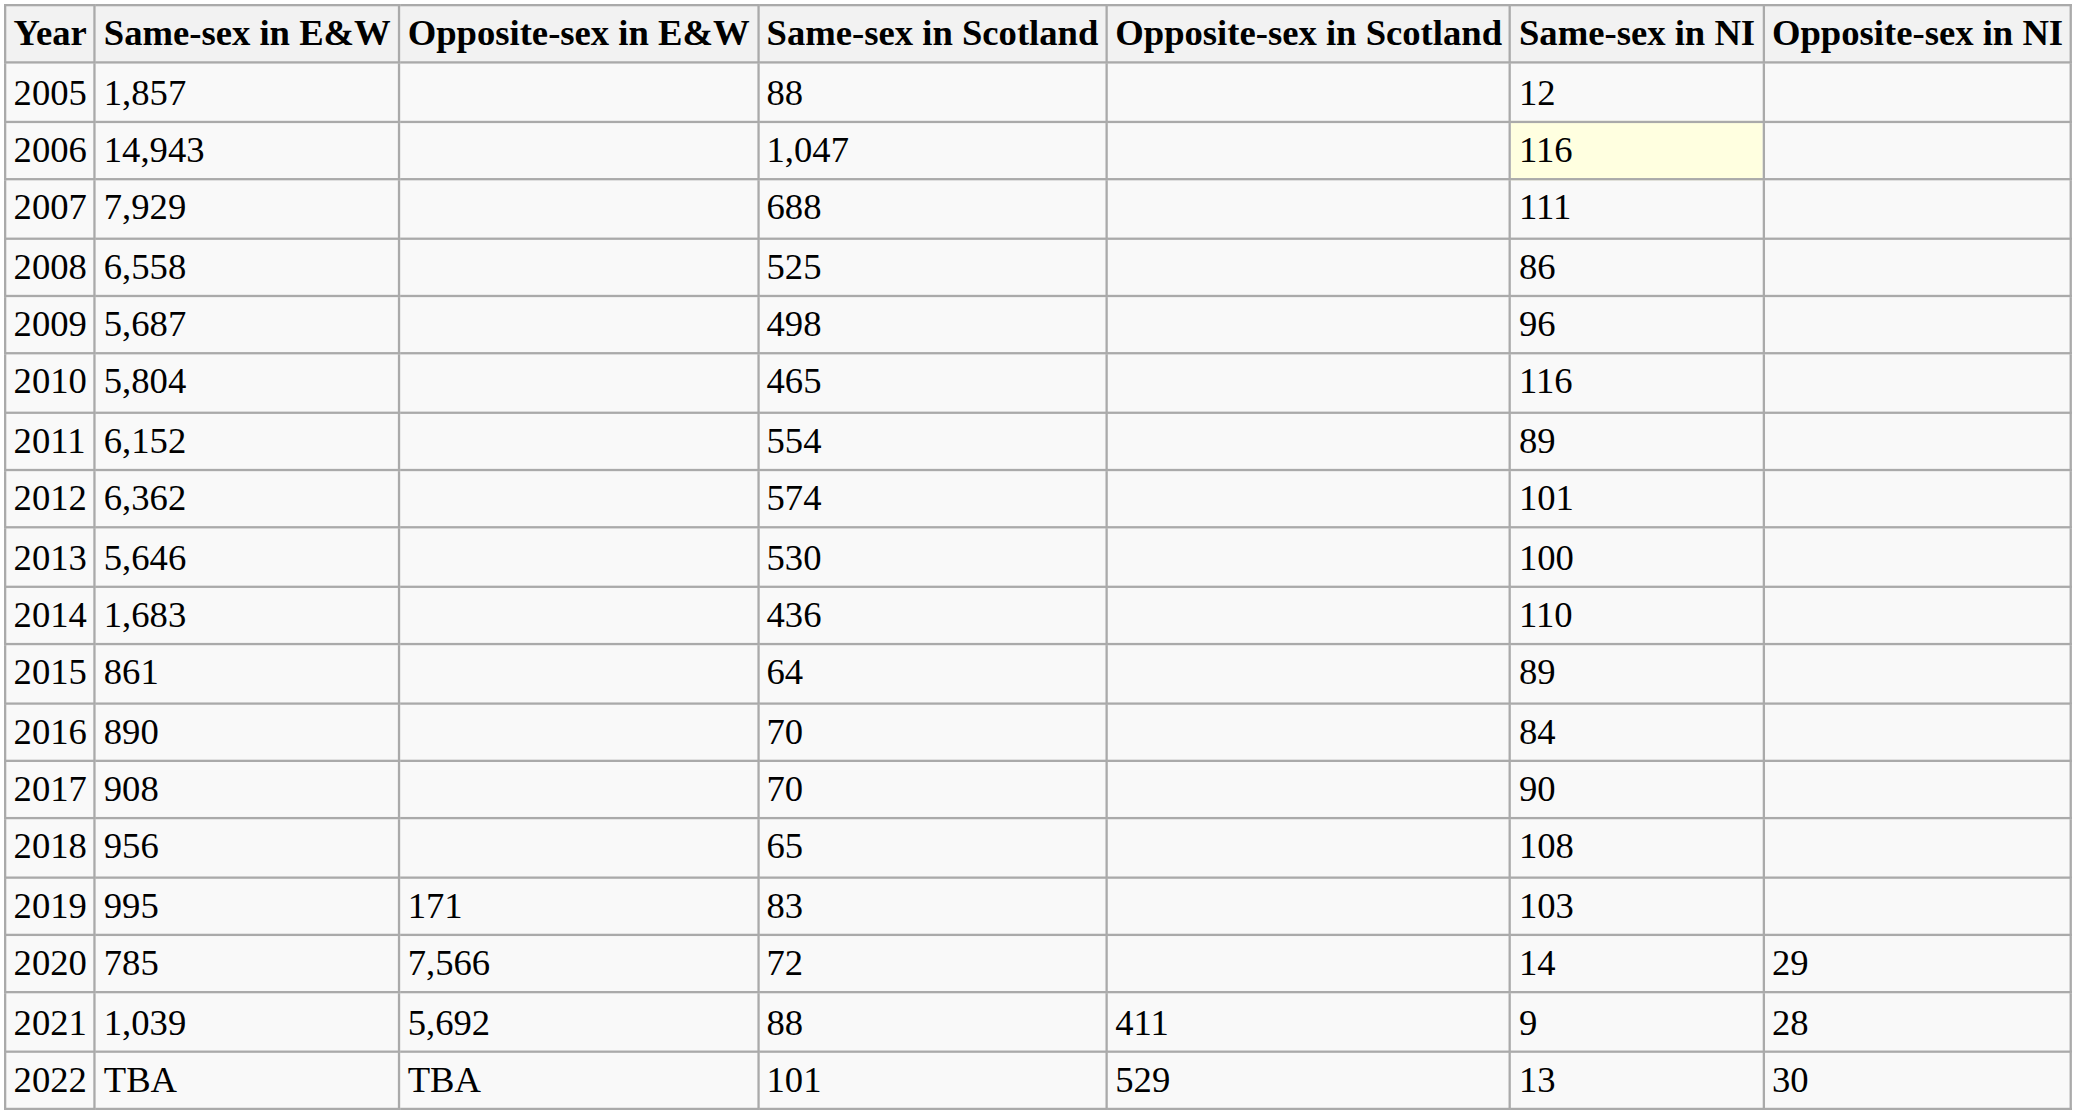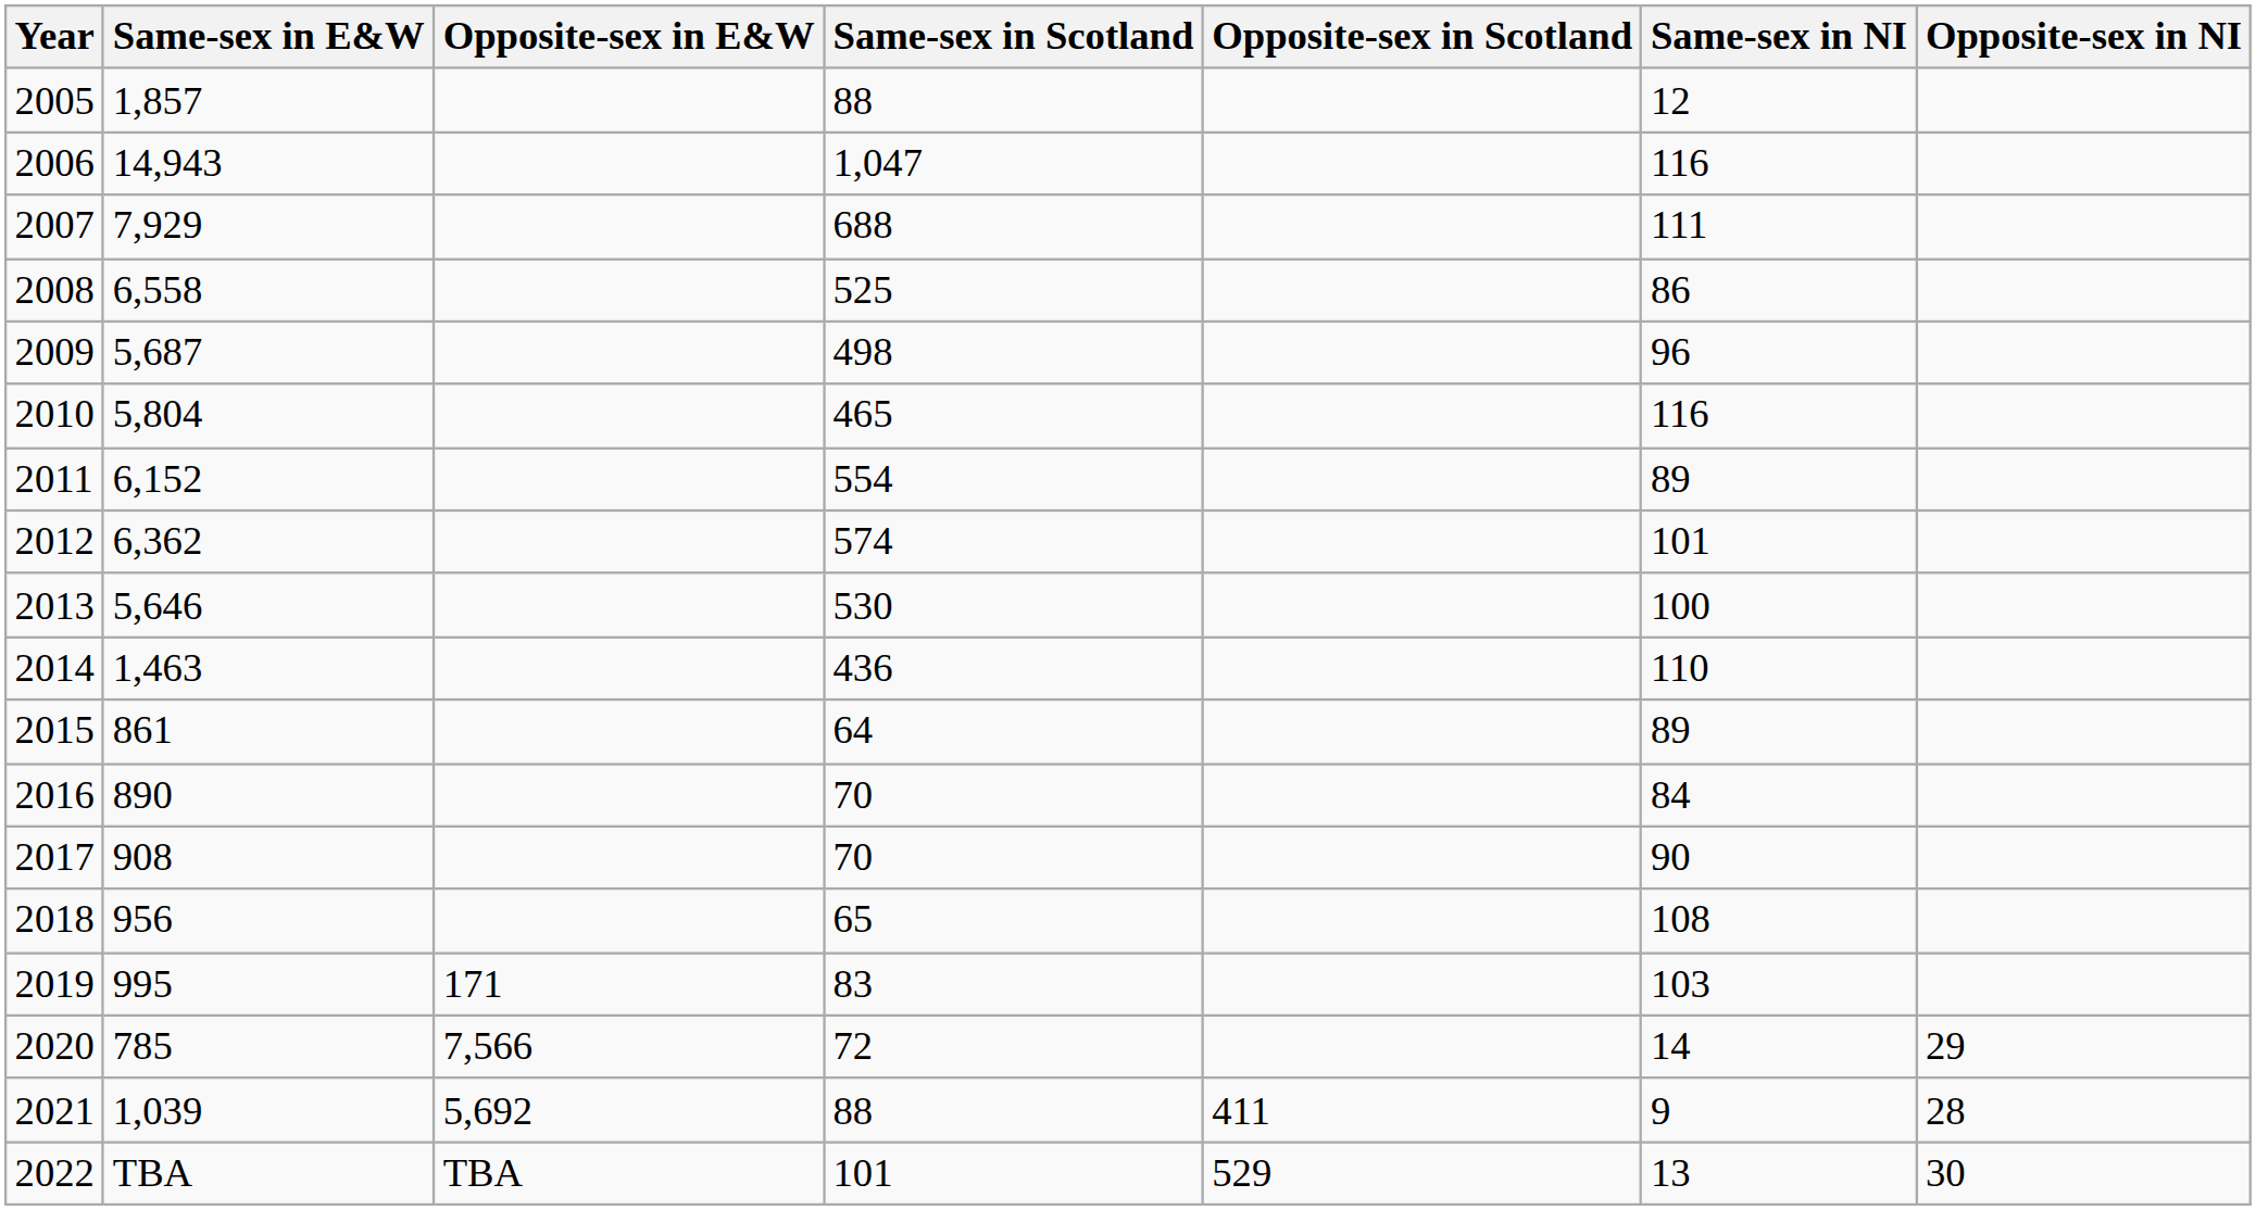 <table class="wikitable sortable">
 <tr>
 <th>Year</th>
 <th>Same-sex in E&W</th>
 <th>Opposite-sex in E&W</th>
 <th>Same-sex in Scotland</th>
 <th>Opposite-sex in Scotland</th>
 <th>Same-sex in NI</th>
 <th>Opposite-sex in NI</th>
 </tr>
 <tr>
 <td>2005</td>
 <td>1,857</td>
 <td></td>
 <td>88</td>
 <td></td>
 <td>12</td>
 <td></td>
 </tr>
 <tr>
 <td>2006</td>
 <td>14,943</td>
 <td></td>
 <td>1,047</td>
 <td></td>
-<td style="background: lightyellow;">116</td>
+<td>116</td>
 <td></td>
 </tr>
 <tr>
 <td>2007</td>
 <td>7,929</td>
 <td></td>
 <td>688</td>
 <td></td>
 <td>111</td>
 <td></td>
 </tr>
 <tr>
 <td>2008</td>
 <td>6,558</td>
 <td></td>
 <td>525</td>
 <td></td>
 <td>86</td>
 <td></td>
 </tr>
 <tr>
 <td>2009</td>
 <td>5,687</td>
 <td></td>
 <td>498</td>
 <td></td>
 <td>96</td>
 <td></td>
 </tr>
 <tr>
 <td>2010</td>
 <td>5,804</td>
 <td></td>
 <td>465</td>
 <td></td>
 <td>116</td>
 <td></td>
 </tr>
 <tr>
 <td>2011</td>
 <td>6,152</td>
 <td></td>
 <td>554</td>
 <td></td>
 <td>89</td>
 <td></td>
 </tr>
 <tr>
 <td>2012</td>
 <td>6,362</td>
 <td></td>
 <td>574</td>
 <td></td>
 <td>101</td>
 <td></td>
 </tr>
 <tr>
 <td>2013</td>
 <td>5,646</td>
 <td></td>
 <td>530</td>
 <td></td>
 <td>100</td>
 <td></td>
 </tr>
 <tr>
 <td>2014</td>
-<td>1,683</td>
+<td>1,463</td>
 <td></td>
 <td>436</td>
 <td></td>
 <td>110</td>
 <td></td>
 </tr>
 <tr>
 <td>2015</td>
 <td>861</td>
 <td></td>
 <td>64</td>
 <td></td>
 <td>89</td>
 <td></td>
 </tr>
 <tr>
 <td>2016</td>
 <td>890</td>
 <td></td>
 <td>70</td>
 <td></td>
 <td>84</td>
 <td></td>
 </tr>
 <tr>
 <td>2017</td>
 <td>908</td>
 <td></td>
 <td>70</td>
 <td></td>
 <td>90</td>
 <td></td>
 </tr>
 <tr>
 <td>2018</td>
 <td>956</td>
 <td></td>
 <td>65</td>
 <td></td>
 <td>108</td>
 <td></td>
 </tr>
 <tr>
 <td>2019</td>
 <td>995</td>
 <td>171</td>
 <td>83</td>
 <td></td>
 <td>103</td>
 <td></td>
 </tr>
 <tr>
 <td>2020</td>
 <td>785</td>
 <td>7,566</td>
 <td>72</td>
 <td></td>
 <td>14</td>
 <td>29</td>
 </tr>
 <tr>
 <td>2021</td>
 <td>1,039</td>
 <td>5,692</td>
 <td>88</td>
 <td>411</td>
 <td>9</td>
 <td>28</td>
 </tr>
 <tr>
 <td>2022</td>
 <td>TBA</td>
 <td>TBA</td>
 <td>101</td>
 <td>529</td>
 <td>13</td>
 <td>30</td>
 </tr>
 </table>
